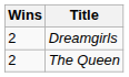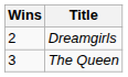 <table class="wikitable">
 <tr>
 <th>Wins</th>
 <th>Title</th>
 </tr>
 <tr>
 <td>2</td>
 <td><em>Dreamgirls</em></td>
 </tr>
 <tr>
-<td>2</td>
+<td>3</td>
 <td><em>The Queen</em></td>
 </tr>
 </table>
